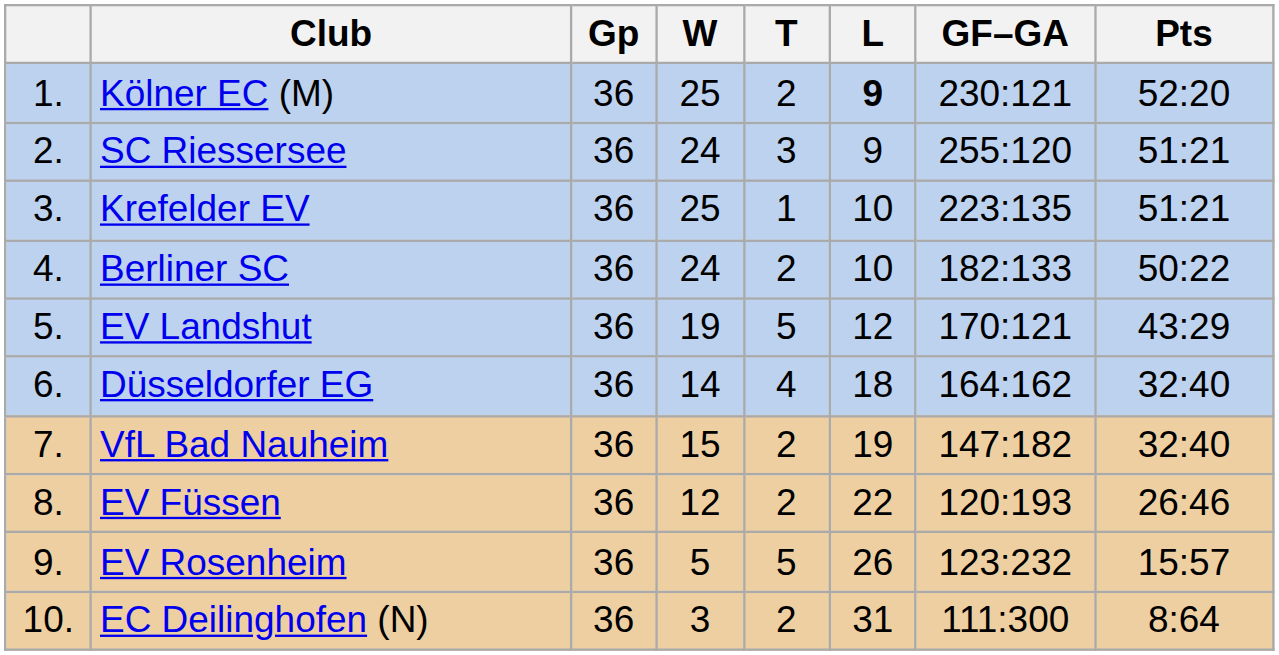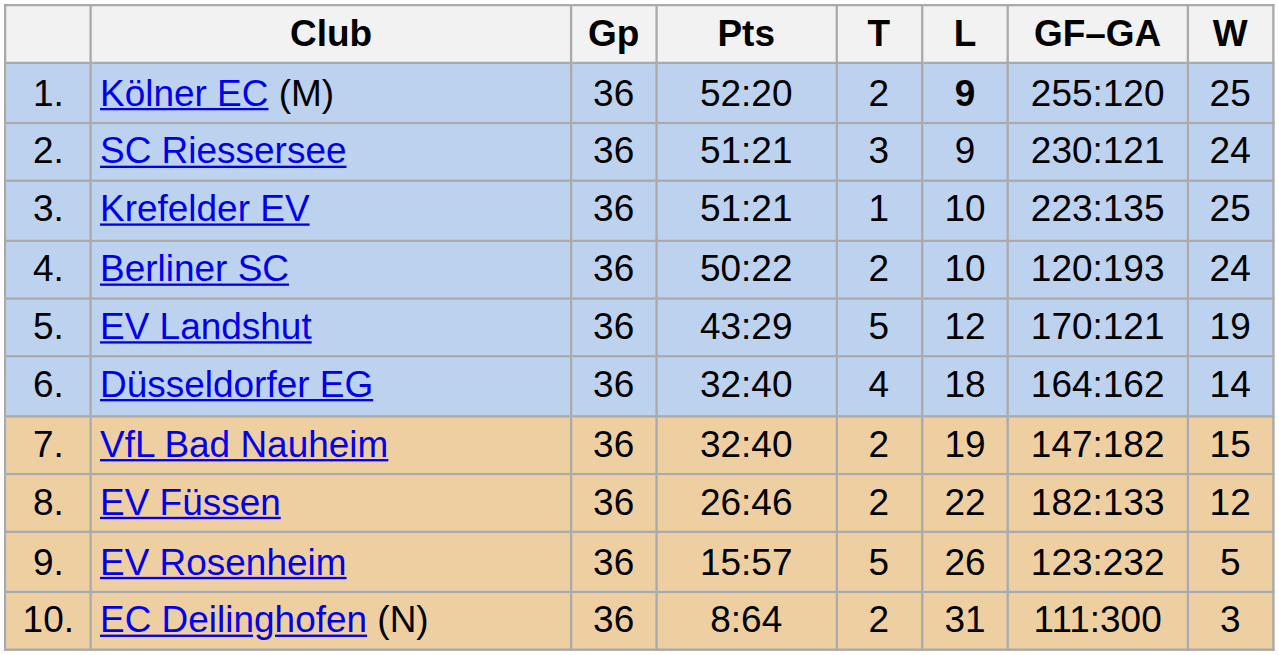 <table class="wikitable">
 <tr>
 <th width="30"></th>
 <th width="200">Club</th>
 <th width="30">Gp</th>
-<th width="30">W</th>
+<th width="70">Pts</th>
 <th width="30">T</th>
 <th width="30">L</th>
 <th width="70">GF–GA</th>
-<th width="70">Pts</th>
+<th width="30">W</th>
 </tr>
 <tr bgcolor="#BCD2EE" align="center">
 <td>1.</td>
 <td align="left"><a href='#'>Kölner EC</a> (M)</td>
 <td>36</td>
-<td>25</td>
+<td>52:20</td>
 <td>2</td>
 <td><strong>9</strong></td>
-<td>230:121</td>
-<td>52:20</td>
+<td>255:120</td>
+<td>25</td>
 </tr>
 <tr bgcolor=#BCD2EE align="center">
 <td>2.</td>
 <td align="left"><a href='#'>SC Riessersee</a></td>
 <td>36</td>
-<td>24</td>
+<td>51:21</td>
 <td>3</td>
 <td>9</td>
-<td>255:120</td>
-<td>51:21</td>
+<td>230:121</td>
+<td>24</td>
 </tr>
 <tr bgcolor=#BCD2EE align="center">
 <td>3.</td>
 <td align="left"><a href='#'>Krefelder EV</a></td>
 <td>36</td>
-<td>25</td>
+<td>51:21</td>
 <td>1</td>
 <td>10</td>
 <td>223:135</td>
-<td>51:21</td>
+<td>25</td>
 </tr>
 <tr bgcolor=#BCD2EE align="center">
 <td>4.</td>
 <td align="left"><a href='#'>Berliner SC</a></td>
 <td>36</td>
-<td>24</td>
+<td>50:22</td>
 <td>2</td>
 <td>10</td>
-<td>182:133</td>
-<td>50:22</td>
+<td>120:193</td>
+<td>24</td>
 </tr>
 <tr bgcolor=#BCD2EE align="center">
 <td>5.</td>
 <td align="left"><a href='#'>EV Landshut</a></td>
 <td>36</td>
-<td>19</td>
+<td>43:29</td>
 <td>5</td>
 <td>12</td>
 <td>170:121</td>
-<td>43:29</td>
+<td>19</td>
 </tr>
 <tr bgcolor=#BCD2EE align="center">
 <td>6.</td>
 <td align="left"><a href='#'>Düsseldorfer EG</a></td>
 <td>36</td>
-<td>14</td>
+<td>32:40</td>
 <td>4</td>
 <td>18</td>
 <td>164:162</td>
-<td>32:40</td>
+<td>14</td>
 </tr>
 <tr bgcolor=#EECFA1 align="center">
 <td>7.</td>
 <td align="left"><a href='#'>VfL Bad Nauheim</a></td>
 <td>36</td>
-<td>15</td>
+<td>32:40</td>
 <td>2</td>
 <td>19</td>
 <td>147:182</td>
-<td>32:40</td>
+<td>15</td>
 </tr>
 <tr bgcolor=#EECFA1 align="center">
 <td>8.</td>
 <td align="left"><a href='#'>EV Füssen</a></td>
 <td>36</td>
-<td>12</td>
+<td>26:46</td>
 <td>2</td>
 <td>22</td>
-<td>120:193</td>
-<td>26:46</td>
+<td>182:133</td>
+<td>12</td>
 </tr>
 <tr bgcolor=#EECFA1 align="center">
 <td>9.</td>
 <td align="left"><a href='#'>EV Rosenheim</a></td>
 <td>36</td>
-<td>5</td>
+<td>15:57</td>
 <td>5</td>
 <td>26</td>
 <td>123:232</td>
-<td>15:57</td>
+<td>5</td>
 </tr>
 <tr bgcolor=#EECFA1 align="center">
 <td>10.</td>
 <td align="left"><a href='#'>EC Deilinghofen</a> (N)</td>
 <td>36</td>
-<td>3</td>
+<td>8:64</td>
 <td>2</td>
 <td>31</td>
 <td>111:300</td>
-<td>8:64</td>
+<td>3</td>
 </tr>
 </table>
